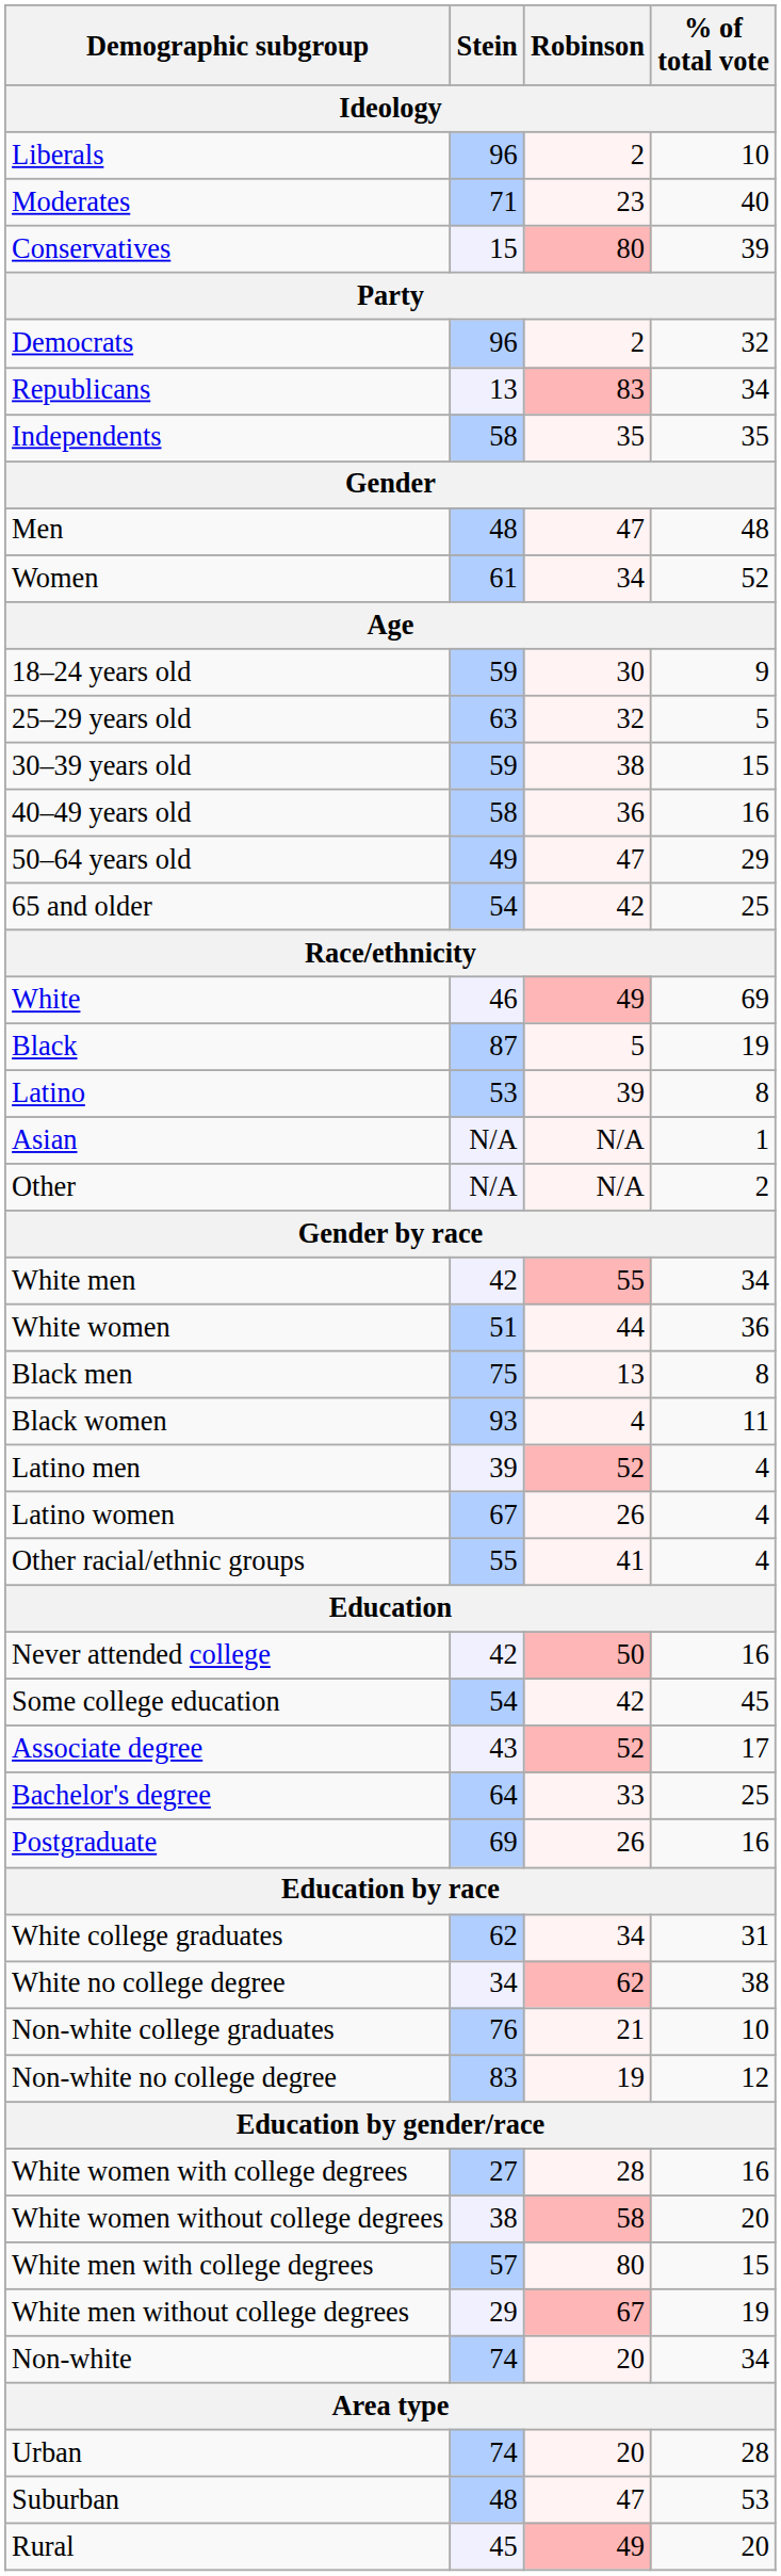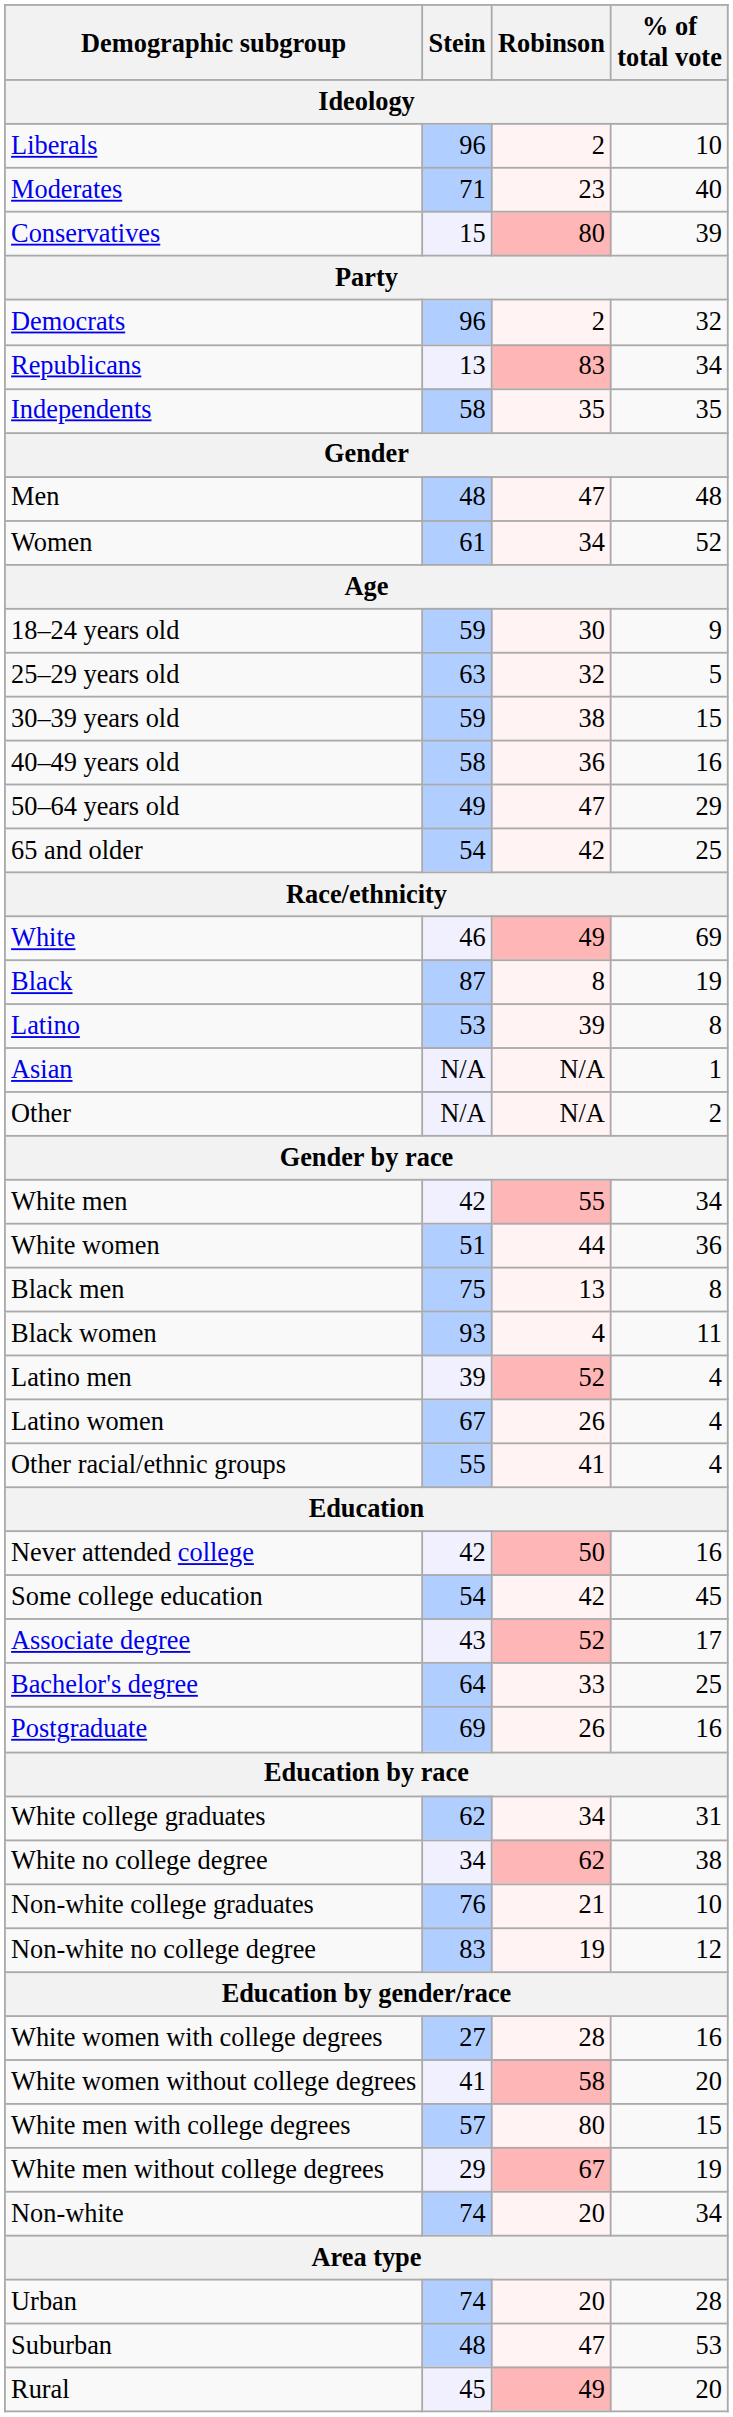 <table class="wikitable sortable" style="font-size:90%; line-height:1.2">
 <tr>
 <th>Demographic subgroup</th>
 <th>Stein</th>
 <th>Robinson</th>
 <th>% of<br>total vote</th>
 </tr>
 <tr>
 <th colspan="4">Ideology</th>
 </tr>
 <tr>
 <td><a href='#'>Liberals</a></td>
 <td style="text-align:right; background:#B0CEFF;">96</td>
 <td style="text-align:right; background:#FFF3F3;">2</td>
 <td style="text-align:right;">10</td>
 </tr>
 <tr>
 <td><a href='#'>Moderates</a></td>
 <td style="text-align:right; background:#B0CEFF;">71</td>
 <td style="text-align:right; background:#FFF3F3;">23</td>
 <td style="text-align:right;">40</td>
 </tr>
 <tr>
 <td><a href='#'>Conservatives</a></td>
 <td style="text-align:right; background:#F0F0FF;">15</td>
 <td style="text-align:right; background:#FFB6B6;">80</td>
 <td style="text-align:right;">39</td>
 </tr>
 <tr>
 <th colspan="4">Party</th>
 </tr>
 <tr>
 <td><a href='#'>Democrats</a></td>
 <td style="text-align:right; background:#B0CEFF;">96</td>
 <td style="text-align:right; background:#FFF3F3;">2</td>
 <td style="text-align:right;">32</td>
 </tr>
 <tr>
 <td><a href='#'>Republicans</a></td>
 <td style="text-align:right; background:#F0F0FF;">13</td>
 <td style="text-align:right; background:#FFB6B6;">83</td>
 <td style="text-align:right;">34</td>
 </tr>
 <tr>
 <td><a href='#'>Independents</a></td>
 <td style="text-align:right; background:#B0CEFF;">58</td>
 <td style="text-align:right; background:#FFF3F3;">35</td>
 <td style="text-align:right;">35</td>
 </tr>
 <tr>
 <th colspan="4">Gender</th>
 </tr>
 <tr>
 <td>Men</td>
 <td style="text-align:right; background:#b0ceff;">48</td>
 <td style="text-align:right; background:#fff3f3;">47</td>
 <td style="text-align:right;">48</td>
 </tr>
 <tr>
 <td>Women</td>
 <td style="text-align:right; background:#b0ceff;">61</td>
 <td style="text-align:right; background:#fff3f3;">34</td>
 <td style="text-align:right;">52</td>
 </tr>
 <tr>
 <th colspan="4">Age</th>
 </tr>
 <tr>
 <td>18–24 years old</td>
 <td style="text-align:right; background:#b0ceff;">59</td>
 <td style="text-align:right; background:#fff3f3;">30</td>
 <td style="text-align:right;">9</td>
 </tr>
 <tr>
 <td>25–29 years old</td>
 <td style="text-align:right; background:#b0ceff;">63</td>
 <td style="text-align:right; background:#fff3f3;">32</td>
 <td style="text-align:right;">5</td>
 </tr>
 <tr>
 <td>30–39 years old</td>
 <td style="text-align:right; background:#b0ceff;">59</td>
 <td style="text-align:right; background:#fff3f3;">38</td>
 <td style="text-align:right;">15</td>
 </tr>
 <tr>
 <td>40–49 years old</td>
 <td style="text-align:right; background:#b0ceff;">58</td>
 <td style="text-align:right; background:#fff3f3;">36</td>
 <td style="text-align:right;">16</td>
 </tr>
 <tr>
 <td>50–64 years old</td>
 <td style="text-align:right; background:#b0ceff;">49</td>
 <td style="text-align:right; background:#fff3f3;">47</td>
 <td style="text-align:right;">29</td>
 </tr>
 <tr>
 <td>65 and older</td>
 <td style="text-align:right; background:#b0ceff;">54</td>
 <td style="text-align:right; background:#fff3f3;">42</td>
 <td style="text-align:right;">25</td>
 </tr>
 <tr>
 <th colspan="4">Race/ethnicity</th>
 </tr>
 <tr>
 <td><a href='#'>White</a></td>
 <td style="text-align:right; background:#f0f0ff;">46</td>
 <td style="text-align:right; background:#ffb6b6;">49</td>
 <td style="text-align:right;">69</td>
 </tr>
 <tr>
 <td><a href='#'>Black</a></td>
 <td style="text-align:right; background:#b0ceff;">87</td>
-<td style="text-align:right; background:#fff3f3;">5</td>
+<td style="text-align:right; background:#fff3f3;">8</td>
 <td style="text-align:right;">19</td>
 </tr>
 <tr>
 <td><a href='#'>Latino</a></td>
 <td style="text-align:right; background:#b0ceff;">53</td>
 <td style="text-align:right; background:#fff3f3;">39</td>
 <td style="text-align:right;">8</td>
 </tr>
 <tr>
 <td><a href='#'>Asian</a></td>
 <td style="text-align:right; background:#f0f0ff;">N/A</td>
 <td style="text-align:right; background:#fff3f3;">N/A</td>
 <td style="text-align:right;">1</td>
 </tr>
 <tr>
 <td>Other</td>
 <td style="text-align:right; background:#f0f0ff;">N/A</td>
 <td style="text-align:right; background:#fff3f3;">N/A</td>
 <td style="text-align:right;">2</td>
 </tr>
 <tr>
 <th colspan="4">Gender by race</th>
 </tr>
 <tr>
 <td>White men</td>
 <td style="text-align:right; background:#f0f0ff;">42</td>
 <td style="text-align:right; background:#ffb6b6;">55</td>
 <td style="text-align:right;">34</td>
 </tr>
 <tr>
 <td>White women</td>
 <td style="text-align:right; background:#b0ceff;">51</td>
 <td style="text-align:right; background:#fff3f3;">44</td>
 <td style="text-align:right;">36</td>
 </tr>
 <tr>
 <td>Black men</td>
 <td style="text-align:right; background:#b0ceff;">75</td>
 <td style="text-align:right; background:#fff3f3;">13</td>
 <td style="text-align:right;">8</td>
 </tr>
 <tr>
 <td>Black women</td>
 <td style="text-align:right; background:#b0ceff;">93</td>
 <td style="text-align:right; background:#fff3f3;">4</td>
 <td style="text-align:right;">11</td>
 </tr>
 <tr>
 <td>Latino men</td>
 <td style="text-align:right; background:#f0f0ff;">39</td>
 <td style="text-align:right; background:#ffb6b6;">52</td>
 <td style="text-align:right;">4</td>
 </tr>
 <tr>
 <td>Latino women</td>
 <td style="text-align:right; background:#b0ceff;">67</td>
 <td style="text-align:right; background:#fff3f3;">26</td>
 <td style="text-align:right;">4</td>
 </tr>
 <tr>
 <td>Other racial/ethnic groups</td>
 <td style="text-align:right; background:#b0ceff;">55</td>
 <td style="text-align:right; background:#fff3f3;">41</td>
 <td style="text-align:right;">4</td>
 </tr>
 <tr>
 <th colspan="4">Education</th>
 </tr>
 <tr>
 <td>Never attended <a href='#'>college</a></td>
 <td style="text-align:right; background:#f0f0ff;">42</td>
 <td style="text-align:right; background:#ffb6b6;">50</td>
 <td style="text-align:right;">16</td>
 </tr>
 <tr>
 <td>Some college education</td>
 <td style="text-align:right; background:#b0ceff;">54</td>
 <td style="text-align:right; background:#fff3f3;">42</td>
 <td style="text-align:right;">45</td>
 </tr>
 <tr>
 <td><a href='#'>Associate degree</a></td>
 <td style="text-align:right; background:#f0f0ff">43</td>
 <td style="text-align:right; background:#ffb6b6;">52</td>
 <td style="text-align:right;">17</td>
 </tr>
 <tr>
 <td><a href='#'>Bachelor's degree</a></td>
 <td style="text-align:right; background:#b0ceff;">64</td>
 <td style="text-align:right; background:#fff3f3;">33</td>
 <td style="text-align:right;">25</td>
 </tr>
 <tr>
 <td><a href='#'>Postgraduate</a></td>
 <td style="text-align:right; background:#b0ceff;">69</td>
 <td style="text-align:right; background:#fff3f3;">26</td>
 <td style="text-align:right;">16</td>
 </tr>
 <tr>
 <th colspan="4">Education by race</th>
 </tr>
 <tr>
 <td>White college graduates</td>
 <td style="text-align:right; background:#b0ceff;">62</td>
 <td style="text-align:right; background:#fff3f3;">34</td>
 <td style="text-align:right;">31</td>
 </tr>
 <tr>
 <td>White no college degree</td>
 <td style="text-align:right; background:#f0f0ff;">34</td>
 <td style="text-align:right; background:#ffb6b6;">62</td>
 <td style="text-align:right;">38</td>
 </tr>
 <tr>
 <td>Non-white college graduates</td>
 <td style="text-align:right; background:#b0ceff;">76</td>
 <td style="text-align:right; background:#fff3f3;">21</td>
 <td style="text-align:right;">10</td>
 </tr>
 <tr>
 <td>Non-white no college degree</td>
 <td style="text-align:right; background:#b0ceff;">83</td>
 <td style="text-align:right; background:#fff3f3;">19</td>
 <td style="text-align:right;">12</td>
 </tr>
 <tr>
 <th colspan="4">Education by gender/race</th>
 </tr>
 <tr>
 <td>White women with college degrees</td>
 <td style="text-align:right; background:#b0ceff;">27</td>
 <td style="text-align:right; background:#fff3f3;">28</td>
 <td style="text-align:right;">16</td>
 </tr>
 <tr>
 <td>White women without college degrees</td>
-<td style="text-align:right; background:#f0f0ff;">38</td>
+<td style="text-align:right; background:#f0f0ff;">41</td>
 <td style="text-align:right; background:#ffb6b6;">58</td>
 <td style="text-align:right;">20</td>
 </tr>
 <tr>
 <td>White men with college degrees</td>
 <td style="text-align:right; background:#b0ceff;">57</td>
 <td style="text-align:right; background:#fff3f3;">80</td>
 <td style="text-align:right;">15</td>
 </tr>
 <tr>
 <td>White men without college degrees</td>
 <td style="text-align:right; background:#f0f0ff;">29</td>
 <td style="text-align:right; background:#ffb6b6;">67</td>
 <td style="text-align:right;">19</td>
 </tr>
 <tr>
 <td>Non-white</td>
 <td style="text-align:right; background:#b0ceff;">74</td>
 <td style="text-align:right; background:#fff3f3;">20</td>
 <td style="text-align:right;">34</td>
 </tr>
 <tr>
 <th colspan="4">Area type</th>
 </tr>
 <tr>
 <td>Urban</td>
 <td style="text-align:right; background:#b0ceff;">74</td>
 <td style="text-align:right; background:#fff3f3;">20</td>
 <td style="text-align:right;">28</td>
 </tr>
 <tr>
 <td>Suburban</td>
 <td style="text-align:right; background:#b0ceff;">48</td>
 <td style="text-align:right; background:#fff3f3;">47</td>
 <td style="text-align:right;">53</td>
 </tr>
 <tr>
 <td>Rural</td>
 <td style="text-align:right; background:#F0F0FF;">45</td>
 <td style="text-align:right; background:#FFB6B6;">49</td>
 <td style="text-align:right;">20</td>
 </tr>
 </table>
